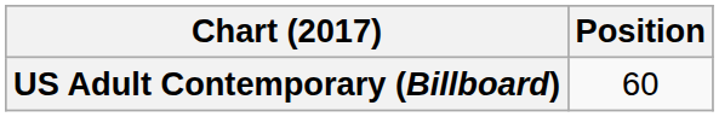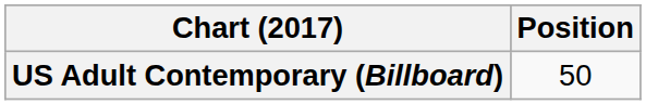 <table class="wikitable plainrowheaders" style="text-align:center">
 <tr>
 <th scope="col">Chart (2017)</th>
 <th scope="col">Position</th>
 </tr>
 <tr>
 <th scope="row">US Adult Contemporary (<em>Billboard</em>)</th>
-<td>60</td>
+<td>50</td>
 </tr>
 </table>
